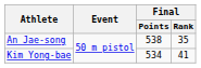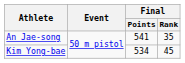 <table class="wikitable" style="font-size:90%">
 <tr>
 <th rowspan="2">Athlete</th>
 <th rowspan="2">Event</th>
 <th colspan=2>Final</th>
 </tr>
 <tr style="font-size:95%">
 <th>Points</th>
 <th>Rank</th>
 </tr>
 <tr align=center>
 <td align=left><a href='#'>An Jae-song</a></td>
 <td align=left rowspan=2><a href='#'>50 m pistol</a></td>
-<td>538</td>
+<td>541</td>
 <td>35</td>
 </tr>
 <tr align=center>
 <td align=left><a href='#'>Kim Yong-bae</a></td>
 <td>534</td>
-<td>41</td>
+<td>45</td>
 </tr>
 </table>
